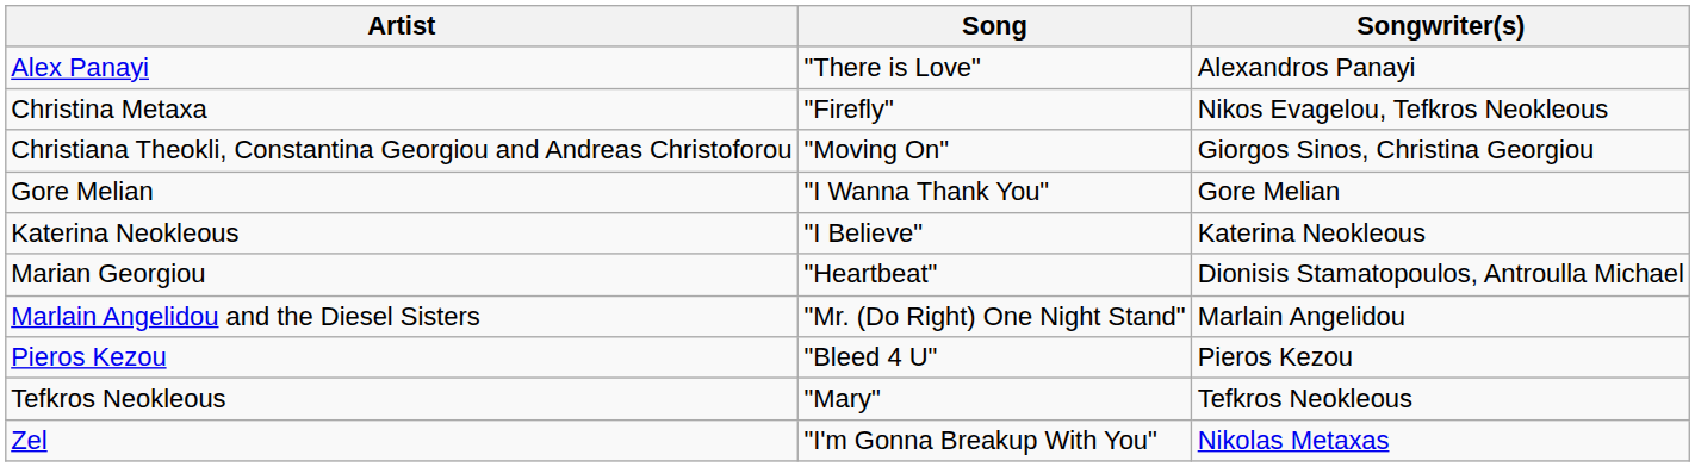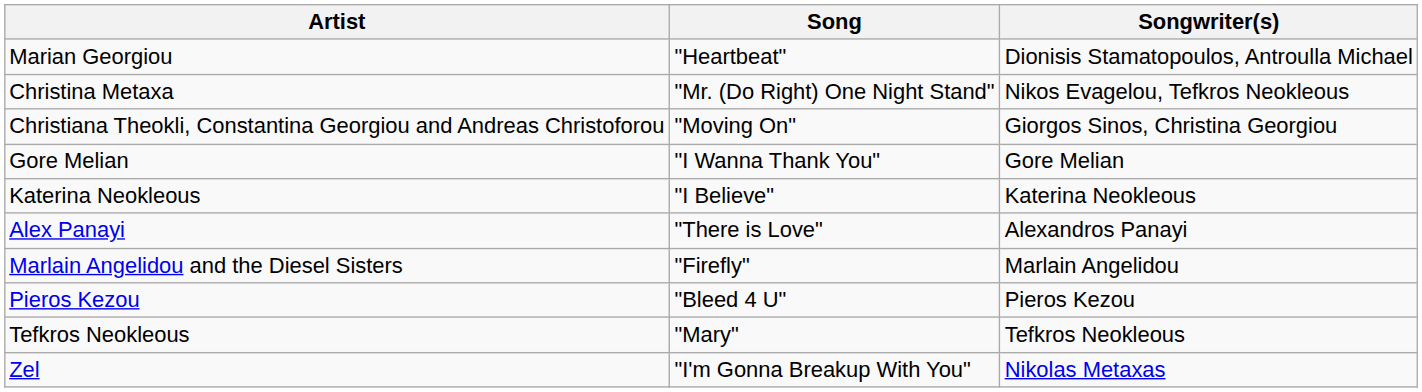 <table class="wikitable sortable" " style="margin: 1em auto 1em auto">
 <tr>
 <th>Artist</th>
 <th>Song</th>
 <th>Songwriter(s)</th>
 </tr>
 <tr>
-<td><a href='#'>Alex Panayi</a></td>
-<td>"There is Love"</td>
-<td>Alexandros Panayi</td>
+<td>Marian Georgiou</td>
+<td>"Heartbeat"</td>
+<td>Dionisis Stamatopoulos, Antroulla Michael</td>
 </tr>
 <tr>
 <td>Christina Metaxa</td>
-<td>"Firefly"</td>
+<td>"Mr. (Do Right) One Night Stand"</td>
 <td>Nikos Evagelou, Tefkros Neokleous</td>
 </tr>
 <tr>
 <td>Christiana Theokli, Constantina Georgiou and Andreas Christoforou</td>
 <td>"Moving On"</td>
 <td>Giorgos Sinos, Christina Georgiou</td>
 </tr>
 <tr>
 <td>Gore Melian</td>
 <td>"I Wanna Thank You"</td>
 <td>Gore Melian</td>
 </tr>
 <tr>
 <td>Katerina Neokleous</td>
 <td>"I Believe"</td>
 <td>Katerina Neokleous</td>
 </tr>
 <tr>
-<td>Marian Georgiou</td>
-<td>"Heartbeat"</td>
-<td>Dionisis Stamatopoulos, Antroulla Michael</td>
+<td><a href='#'>Alex Panayi</a></td>
+<td>"There is Love"</td>
+<td>Alexandros Panayi</td>
 </tr>
 <tr>
 <td><a href='#'>Marlain Angelidou</a> and the Diesel Sisters</td>
-<td>"Mr. (Do Right) One Night Stand"</td>
+<td>"Firefly"</td>
 <td>Marlain Angelidou</td>
 </tr>
 <tr>
 <td><a href='#'>Pieros Kezou</a></td>
 <td>"Bleed 4 U"</td>
 <td>Pieros Kezou</td>
 </tr>
 <tr>
 <td>Tefkros Neokleous</td>
 <td>"Mary"</td>
 <td>Tefkros Neokleous</td>
 </tr>
 <tr>
 <td><a href='#'>Zel</a></td>
 <td>"I'm Gonna Breakup With You"</td>
 <td><a href='#'>Nikolas Metaxas</a></td>
 </tr>
 </table>
